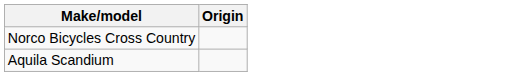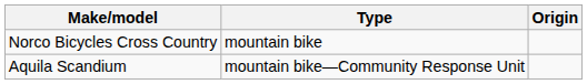 <table class="wikitable" style="font-size: 95%;" |>
 <tr>
 <th>Make/model</th>
+<th>Type</th>
 <th>Origin</th>
 </tr>
 <tr>
 <td>Norco Bicycles Cross Country</td>
+<td>mountain bike</td>
 <td></td>
 </tr>
 <tr>
 <td>Aquila Scandium</td>
+<td>mountain bike—Community Response Unit</td>
 <td></td>
 </tr>
 </table>
